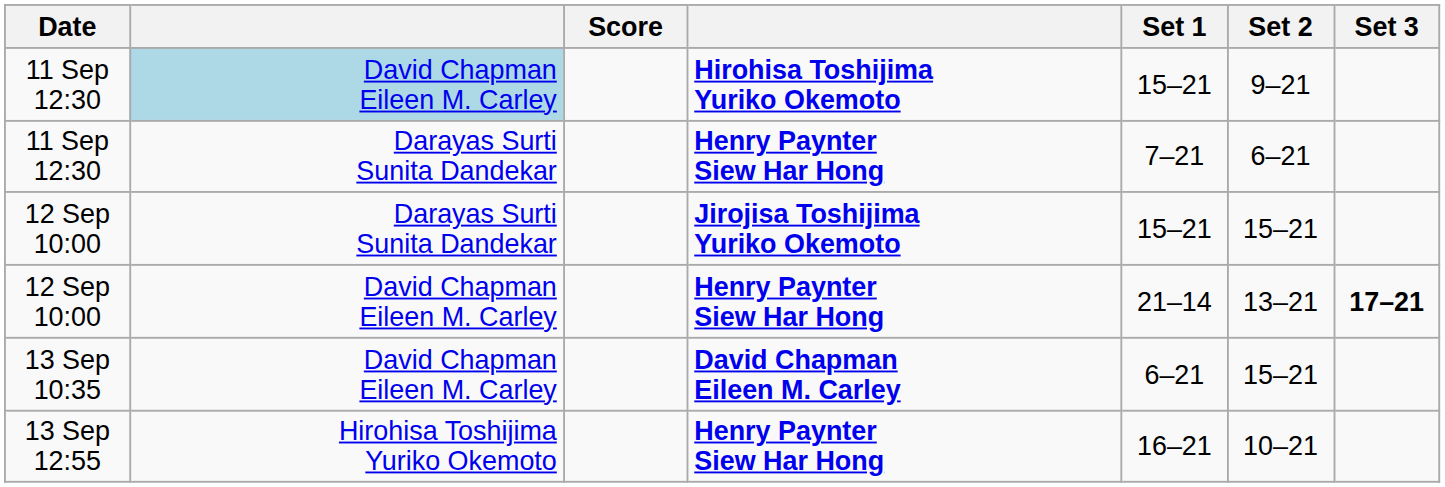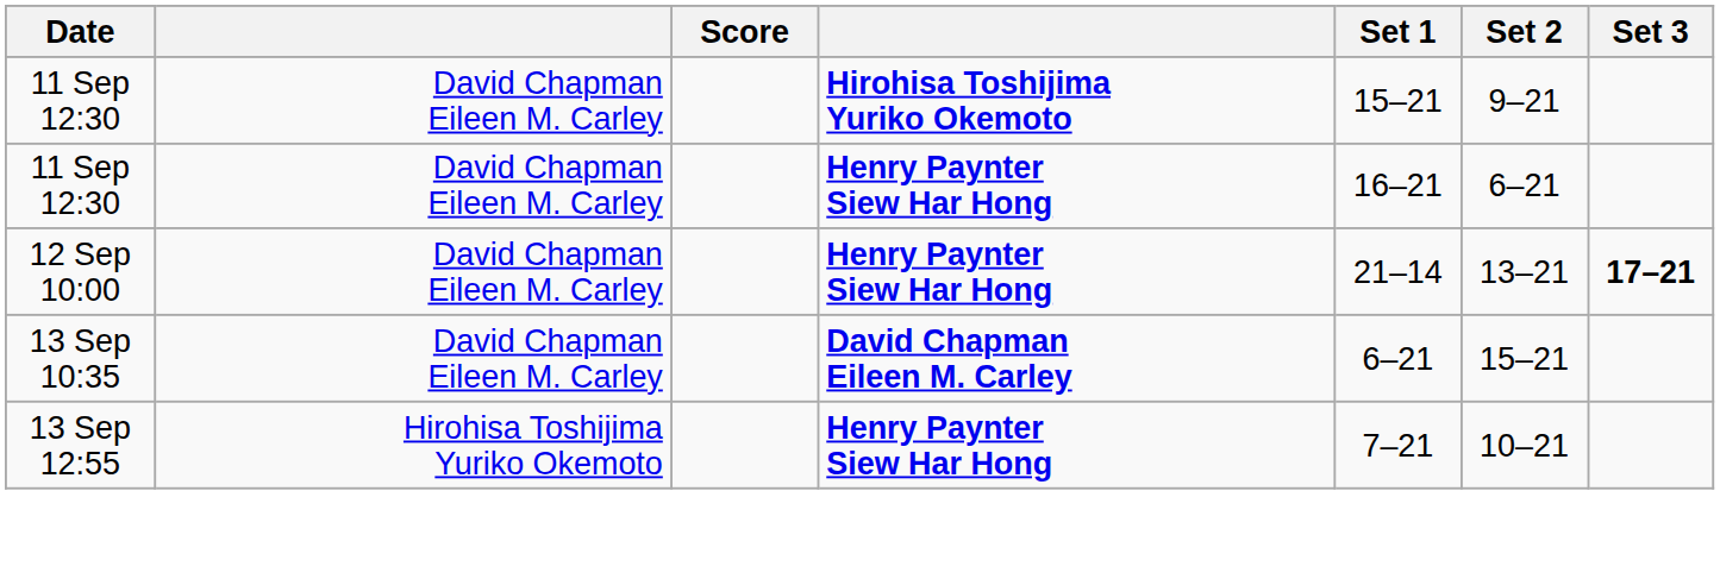 <table class="wikitable" style="text-align: center; font-size:90%">
 <tr>
 <th width="60">Date</th>
 <th align="right" width="225"></th>
 <th width="60">Score</th>
 <th align="left" width="225"></th>
 <th width="50">Set 1</th>
 <th width="50">Set 2</th>
 <th width="50">Set 3</th>
 </tr>
 <tr>
 <td>11 Sep<br>12:30</td>
-<td align="right" style="background: lightblue;"><a href='#'>David Chapman</a> <br><a href='#'>Eileen M. Carley</a> </td>
+<td align="right"><a href='#'>David Chapman</a> <br><a href='#'>Eileen M. Carley</a> </td>
 <td align="center"></td>
 <td align="left"><strong> <a href='#'>Hirohisa Toshijima</a><br> <a href='#'>Yuriko Okemoto</a></strong></td>
 <td>15–21</td>
 <td>9–21</td>
 <td></td>
 </tr>
 <tr>
 <td>11 Sep<br>12:30</td>
-<td align="right"><a href='#'>Darayas Surti</a> <br><a href='#'>Sunita Dandekar</a> </td>
+<td align="right"><a href='#'>David Chapman</a> <br><a href='#'>Eileen M. Carley</a> </td>
 <td align="center"></td>
 <td align="left"><strong> <a href='#'>Henry Paynter</a><br> <a href='#'>Siew Har Hong</a></strong></td>
-<td>7–21</td>
+<td>16–21</td>
 <td>6–21</td>
-<td></td>
-</tr>
-<tr>
-<td>12 Sep<br>10:00</td>
-<td align="right"><a href='#'>Darayas Surti</a> <br><a href='#'>Sunita Dandekar</a> </td>
-<td align="center"></td>
-<td align="left"><strong> <a href='#'>Jirojisa Toshijima</a><br> <a href='#'>Yuriko Okemoto</a></strong></td>
-<td>15–21</td>
-<td>15–21</td>
 <td></td>
 </tr>
 <tr>
 <td>12 Sep<br>10:00</td>
 <td align="right"><a href='#'>David Chapman</a> <br><a href='#'>Eileen M. Carley</a> </td>
 <td align="center"></td>
 <td align="left"><strong> <a href='#'>Henry Paynter</a><br> <a href='#'>Siew Har Hong</a></strong></td>
 <td>21–14</td>
 <td>13–21</td>
 <td><strong>17–21</strong></td>
 </tr>
 <tr>
 <td>13 Sep<br>10:35</td>
 <td align="right"><a href='#'>David Chapman</a> <br><a href='#'>Eileen M. Carley</a> </td>
 <td align="center"></td>
 <td align="left"><strong> <a href='#'>David Chapman</a><br> <a href='#'>Eileen M. Carley</a></strong></td>
 <td>6–21</td>
 <td>15–21</td>
 <td></td>
 </tr>
 <tr>
 <td>13 Sep<br>12:55</td>
 <td align="right"><a href='#'>Hirohisa Toshijima</a> <br><a href='#'>Yuriko Okemoto</a> </td>
 <td align="center"></td>
 <td align="left"><strong> <a href='#'>Henry Paynter</a><br> <a href='#'>Siew Har Hong</a></strong></td>
-<td>16–21</td>
+<td>7–21</td>
 <td>10–21</td>
 <td></td>
 </tr>
 </table>
